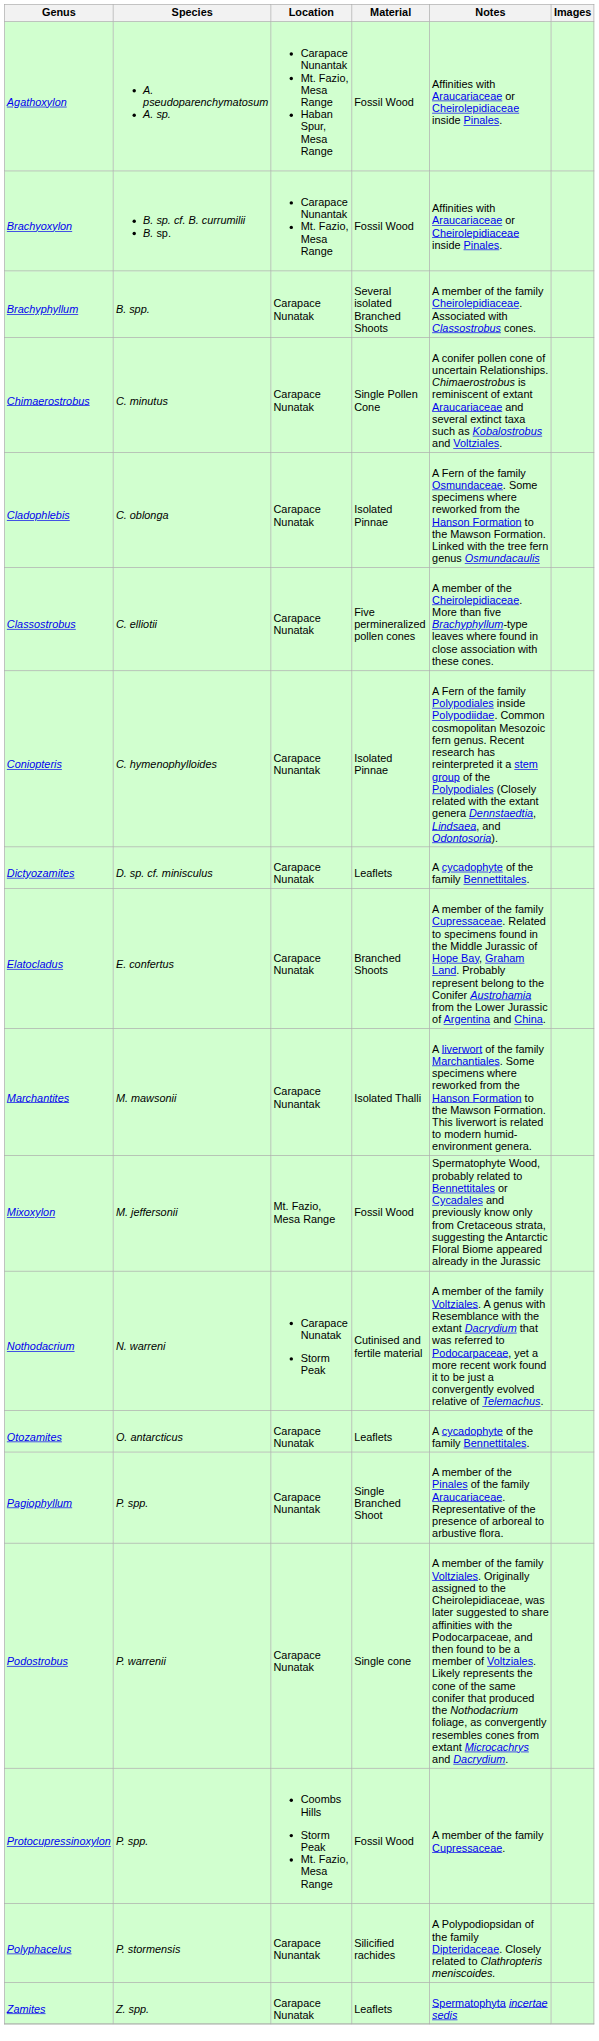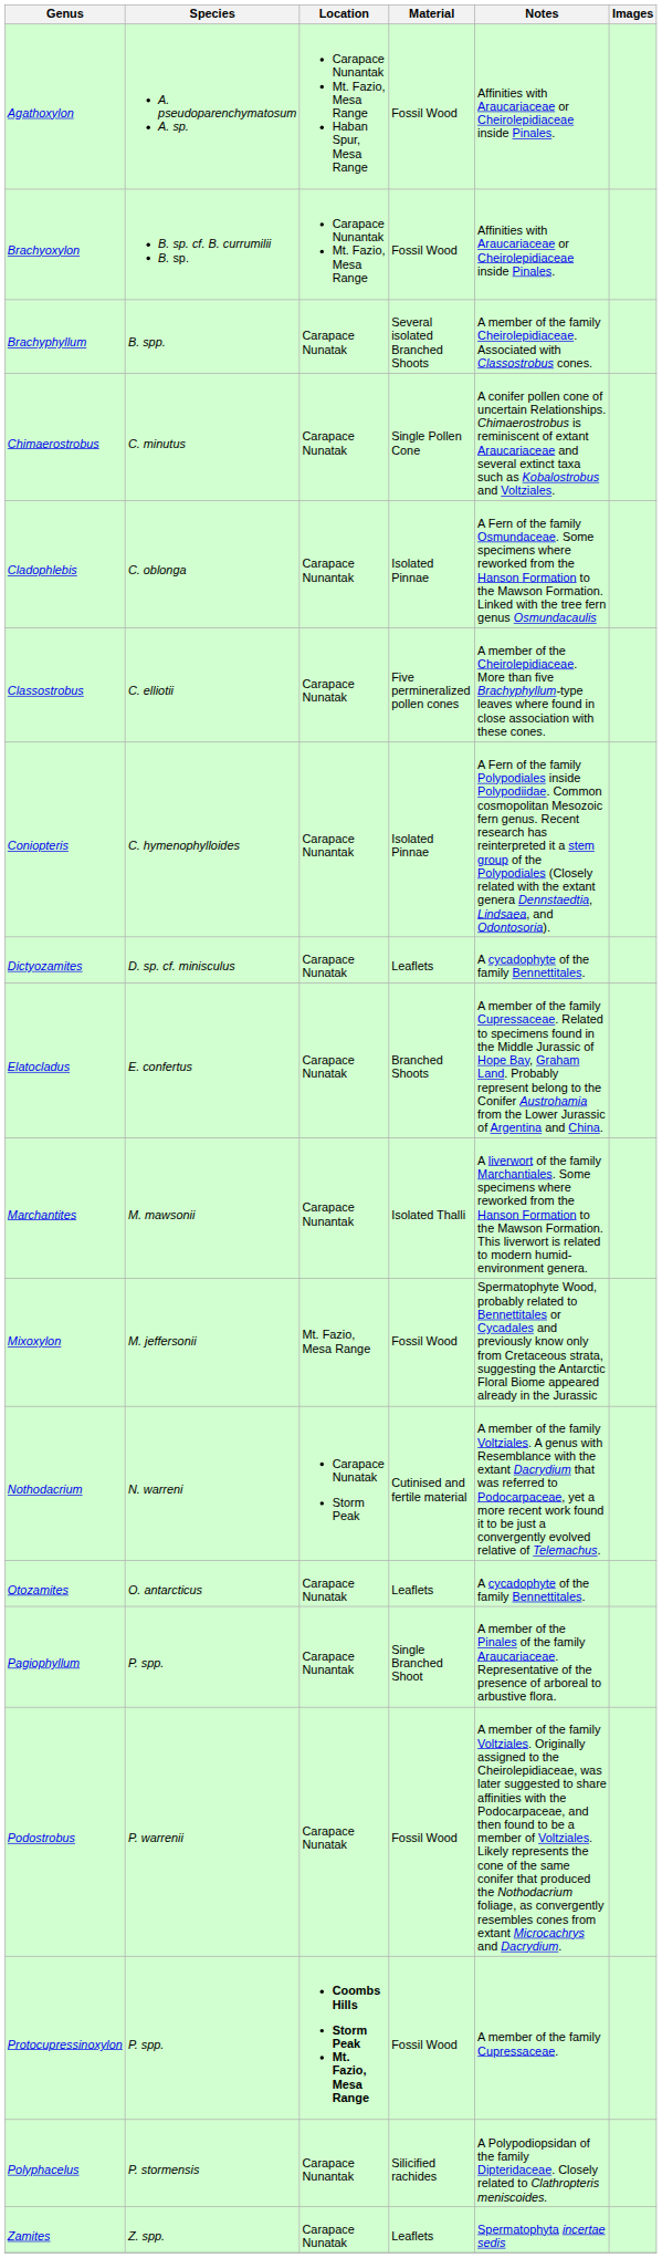 <table class="wikitable sortable">
 <tr>
 <th>Genus</th>
 <th>Species</th>
 <th>Location</th>
 <th>Material</th>
 <th>Notes</th>
 <th>Images</th>
 </tr>
 <tr>
 <td style="background:#D1FFCF;"><br><em><a href='#'>Agathoxylon</a></em></td>
 <td style="background:#D1FFCF;"><br><ul><li><em>A. pseudoparenchymatosum</em></li><li><em>A. sp.</em></li></ul></td>
 <td style="background:#D1FFCF;"><br><ul><li>Carapace Nunantak</li><li>Mt. Fazio, Mesa Range</li><li>Haban Spur, Mesa Range</li></ul></td>
 <td style="background:#D1FFCF;"><br>Fossil Wood</td>
 <td style="background:#D1FFCF;"><br>Affinities with <a href='#'>Araucariaceae</a> or <a href='#'>Cheirolepidiaceae</a> inside <a href='#'>Pinales</a>.</td>
 <td style="background:#D1FFCF;"></td>
 </tr>
 <tr>
 <td style="background:#D1FFCF;"><br><em><a href='#'>Brachyoxylon</a></em></td>
 <td style="background:#D1FFCF;"><br><ul><li><em>B. sp. cf. B. currumilii</em></li><li><em>B.</em> sp.</li></ul></td>
 <td style="background:#D1FFCF;"><br><ul><li>Carapace Nunantak</li><li>Mt. Fazio, Mesa Range</li></ul></td>
 <td style="background:#D1FFCF;"><br>Fossil Wood</td>
 <td style="background:#D1FFCF;"><br>Affinities with <a href='#'>Araucariaceae</a> or <a href='#'>Cheirolepidiaceae</a> inside <a href='#'>Pinales</a>.</td>
 <td style="background:#D1FFCF;"></td>
 </tr>
 <tr>
 <td style="background:#D1FFCF;"><br><em><a href='#'>Brachyphyllum</a></em></td>
 <td style="background:#D1FFCF;"><br><em>B. spp.</em></td>
 <td style="background:#D1FFCF;"><br>Carapace Nunatak</td>
 <td style="background:#D1FFCF;"><br>Several isolated Branched Shoots</td>
 <td style="background:#D1FFCF;"><br>A member of the family <a href='#'>Cheirolepidiaceae</a>. Associated with <em><a href='#'>Classostrobus</a></em> cones.</td>
 <td style="background:#D1FFCF;"></td>
 </tr>
 <tr>
 <td style="background:#D1FFCF;"><br><em><a href='#'>Chimaerostrobus</a></em></td>
 <td style="background:#D1FFCF;"><br><em>C. minutus</em></td>
 <td style="background:#D1FFCF;"><br>Carapace Nunatak</td>
 <td style="background:#D1FFCF;"><br>Single Pollen Cone</td>
 <td style="background:#D1FFCF;"><br>A conifer pollen cone of uncertain Relationships. <em>Chimaerostrobus</em> is reminiscent of extant <a href='#'>Araucariaceae</a> and several extinct taxa such as <em><a href='#'>Kobalostrobus</a></em> and <a href='#'>Voltziales</a>.</td>
 <td style="background:#D1FFCF;"></td>
 </tr>
 <tr>
 <td style="background:#D1FFCF;"><br><em><a href='#'>Cladophlebis</a></em></td>
 <td style="background:#D1FFCF;"><br><em>C. oblonga</em></td>
-<td style="background:#D1FFCF;"><br>Carapace Nunatak</td>
+<td style="background:#D1FFCF;"><br>Carapace Nunantak</td>
 <td style="background:#D1FFCF;"><br>Isolated Pinnae</td>
 <td style="background:#D1FFCF;"><br>A Fern of the family <a href='#'>Osmundaceae</a>. Some specimens where reworked from the <a href='#'>Hanson Formation</a> to the Mawson Formation. Linked with the tree fern genus <em><a href='#'>Osmundacaulis</a></em></td>
 <td style="background:#D1FFCF;"></td>
 </tr>
 <tr>
 <td style="background:#D1FFCF;"><br><em><a href='#'>Classostrobus</a></em></td>
 <td style="background:#D1FFCF;"><br><em>C. elliotii</em></td>
 <td style="background:#D1FFCF;"><br>Carapace Nunatak</td>
 <td style="background:#D1FFCF;"><br>Five permineralized pollen cones</td>
 <td style="background:#D1FFCF;"><br>A member of the <a href='#'>Cheirolepidiaceae</a>. More than five <em><a href='#'>Brachyphyllum</a></em>-type leaves where found in close association with these cones.</td>
 <td style="background:#D1FFCF;"></td>
 </tr>
 <tr>
 <td style="background:#D1FFCF;"><br><em><a href='#'>Coniopteris</a></em></td>
 <td style="background:#D1FFCF;"><br><em>C. hymenophylloides</em></td>
 <td style="background:#D1FFCF;"><br>Carapace Nunantak</td>
 <td style="background:#D1FFCF;"><br>Isolated Pinnae</td>
 <td style="background:#D1FFCF;"><br>A Fern of the family <a href='#'>Polypodiales</a> inside <a href='#'>Polypodiidae</a>. Common cosmopolitan Mesozoic fern genus. Recent research has reinterpreted it a <a href='#'>stem group</a> of the <a href='#'>Polypodiales</a> (Closely related with the extant genera <em><a href='#'>Dennstaedtia</a></em>, <em><a href='#'>Lindsaea</a></em>, and <em><a href='#'>Odontosoria</a></em>).</td>
 <td style="background:#D1FFCF;"><br></td>
 </tr>
 <tr>
 <td style="background:#D1FFCF;"><br><em><a href='#'>Dictyozamites</a></em></td>
 <td style="background:#D1FFCF;"><br><em>D. sp. cf. minisculus</em></td>
 <td style="background:#D1FFCF;"><br>Carapace Nunatak</td>
 <td style="background:#D1FFCF;"><br>Leaflets</td>
 <td style="background:#D1FFCF;"><br>A <a href='#'>cycadophyte</a> of the family <a href='#'>Bennettitales</a>.</td>
 <td style="background:#D1FFCF;"></td>
 </tr>
 <tr>
 <td style="background:#D1FFCF;"><br><em><a href='#'>Elatocladus</a></em></td>
 <td style="background:#D1FFCF;"><br><em>E. confertus</em></td>
 <td style="background:#D1FFCF;"><br>Carapace Nunatak</td>
 <td style="background:#D1FFCF;"><br>Branched Shoots</td>
 <td style="background:#D1FFCF;"><br>A member of the family <a href='#'>Cupressaceae</a>. Related to specimens found in the Middle Jurassic of <a href='#'>Hope Bay</a>, <a href='#'>Graham Land</a>. Probably represent belong to the Conifer <em><a href='#'>Austrohamia</a></em> from the Lower Jurassic of <a href='#'>Argentina</a> and <a href='#'>China</a>.</td>
 <td style="background:#D1FFCF;"></td>
 </tr>
 <tr>
 <td style="background:#D1FFCF;"><br><em><a href='#'>Marchantites</a></em></td>
 <td style="background:#D1FFCF;"><br><em>M. mawsonii</em></td>
 <td style="background:#D1FFCF;"><br>Carapace Nunantak</td>
 <td style="background:#D1FFCF;"><br>Isolated Thalli</td>
 <td style="background:#D1FFCF;"><br>A <a href='#'>liverwort</a> of the family <a href='#'>Marchantiales</a>. Some specimens where reworked from the <a href='#'>Hanson Formation</a> to the Mawson Formation. This liverwort is related to modern humid-environment genera.</td>
 <td style="background:#D1FFCF;"><br></td>
 </tr>
 <tr>
 <td style="background:#D1FFCF;"><em><a href='#'>Mixoxylon</a></em></td>
 <td style="background:#D1FFCF;"><em>M. jeffersonii</em></td>
 <td style="background:#D1FFCF;">Mt. Fazio, Mesa Range</td>
 <td style="background:#D1FFCF;">Fossil Wood</td>
 <td style="background:#D1FFCF;">Spermatophyte Wood, probably related to <a href='#'>Bennettitales</a> or <a href='#'>Cycadales</a> and previously know only from Cretaceous strata, suggesting the Antarctic Floral Biome appeared already in the Jurassic</td>
 <td style="background:#D1FFCF;"></td>
 </tr>
 <tr>
 <td style="background:#D1FFCF;"><br><em><a href='#'>Nothodacrium</a></em></td>
 <td style="background:#D1FFCF;"><br><em>N. warreni</em></td>
 <td style="background:#D1FFCF;"><br><ul><li>Carapace Nunatak</li></ul><ul><li>Storm Peak</li></ul></td>
 <td style="background:#D1FFCF;"><br>Cutinised and fertile material</td>
 <td style="background:#D1FFCF;"><br>A member of the family <a href='#'>Voltziales</a>. A genus with Resemblance with the extant <em><a href='#'>Dacrydium</a></em> that was referred to <a href='#'>Podocarpaceae</a>, yet a more recent work found it to be just a convergently evolved relative of <em><a href='#'>Telemachus</a></em>.</td>
 <td style="background:#D1FFCF;"></td>
 </tr>
 <tr>
 <td style="background:#D1FFCF;"><br><em><a href='#'>Otozamites</a></em></td>
 <td style="background:#D1FFCF;"><br><em>O. antarcticus</em></td>
 <td style="background:#D1FFCF;"><br>Carapace Nunatak</td>
 <td style="background:#D1FFCF;"><br>Leaflets</td>
 <td style="background:#D1FFCF;"><br>A <a href='#'>cycadophyte</a> of the family <a href='#'>Bennettitales</a>.</td>
 <td style="background:#D1FFCF;"><br></td>
 </tr>
 <tr>
 <td style="background:#D1FFCF;"><br><em><a href='#'>Pagiophyllum</a></em></td>
 <td style="background:#D1FFCF;"><br><em>P. spp.</em></td>
 <td style="background:#D1FFCF;"><br>Carapace Nunantak</td>
 <td style="background:#D1FFCF;"><br>Single Branched Shoot</td>
 <td style="background:#D1FFCF;"><br>A member of the <a href='#'>Pinales</a> of the family <a href='#'>Araucariaceae</a>. Representative of the presence of arboreal to arbustive flora.</td>
 <td style="background:#D1FFCF;"><br></td>
 </tr>
 <tr>
 <td style="background:#D1FFCF;"><br><em><a href='#'>Podostrobus</a></em></td>
 <td style="background:#D1FFCF;"><br><em>P. warrenii</em></td>
 <td style="background:#D1FFCF;"><br>Carapace Nunatak</td>
-<td style="background:#D1FFCF;"><br>Single cone</td>
+<td style="background:#D1FFCF;"><br>Fossil Wood</td>
 <td style="background:#D1FFCF;"><br>A member of the family <a href='#'>Voltziales</a>. Originally assigned to the Cheirolepidiaceae, was later suggested to share affinities with the Podocarpaceae, and then found to be a member of <a href='#'>Voltziales</a>. Likely represents the cone of the same conifer that produced the <em>Nothodacrium</em> foliage, as convergently resembles cones from extant <em><a href='#'>Microcachrys</a></em> and <em><a href='#'>Dacrydium</a></em>.</td>
 <td style="background:#D1FFCF;"></td>
 </tr>
 <tr>
 <td style="background:#D1FFCF;"><br><em><a href='#'>Protocupressinoxylon</a></em></td>
 <td style="background:#D1FFCF;"><br><em>P. spp.</em></td>
-<td style="background:#D1FFCF;"><br><ul><li>Coombs Hills</li></ul><ul><li>Storm Peak</li><li>Mt. Fazio, Mesa Range</li></ul></td>
+<td style="background:#D1FFCF;"><strong><br><ul><li>Coombs Hills</li></ul><ul><li>Storm Peak</li><li>Mt. Fazio, Mesa Range</li></ul></strong></td>
 <td style="background:#D1FFCF;"><br>Fossil Wood</td>
 <td style="background:#D1FFCF;"><br>A member of the family <a href='#'>Cupressaceae</a>.</td>
 <td style="background:#D1FFCF;"></td>
 </tr>
 <tr>
 <td style="background:#D1FFCF;"><br><em><a href='#'>Polyphacelus</a></em></td>
 <td style="background:#D1FFCF;"><br><em>P. stormensis</em></td>
 <td style="background:#D1FFCF;"><br>Carapace Nunantak</td>
 <td style="background:#D1FFCF;"><br>Silicified rachides</td>
 <td style="background:#D1FFCF;"><br>A Polypodiopsidan of the family <a href='#'>Dipteridaceae</a>. Closely related to <em>Clathropteris meniscoides.</em></td>
 <td style="background:#D1FFCF;"></td>
 </tr>
 <tr>
 <td style="background:#D1FFCF;"><br><em><a href='#'>Zamites</a></em></td>
 <td style="background:#D1FFCF;"><br><em>Z. spp.</em></td>
 <td style="background:#D1FFCF;"><br>Carapace Nunatak</td>
 <td style="background:#D1FFCF;"><br>Leaflets</td>
 <td style="background:#D1FFCF;"><br><a href='#'>Spermatophyta</a> <em><a href='#'>incertae sedis</a></em></td>
 <td style="background:#D1FFCF;"><br></td>
 </tr>
 <tr>
 </tr>
 </table>
